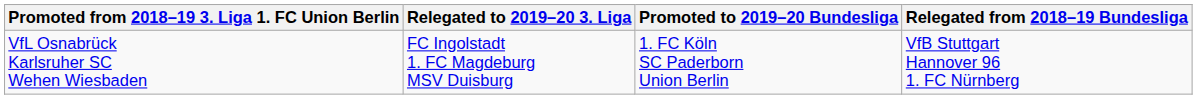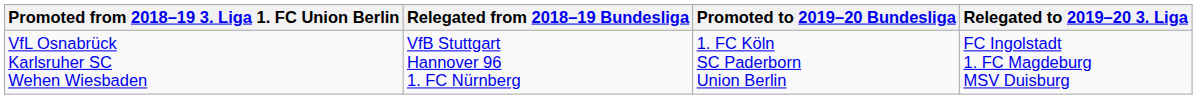 <table class="wikitable">
 <tr>
 <th>Promoted from <a href='#'>2018–19 3. Liga</a> 1. FC Union Berlin</th>
+<th>Relegated from <a href='#'>2018–19 Bundesliga</a></th>
+<th>Promoted to <a href='#'>2019–20 Bundesliga</a></th>
 <th>Relegated to <a href='#'>2019–20 3. Liga</a></th>
-<th>Promoted to <a href='#'>2019–20 Bundesliga</a></th>
-<th>Relegated from <a href='#'>2018–19 Bundesliga</a></th>
 </tr>
 <tr>
 <td><a href='#'>VfL Osnabrück</a><br><a href='#'>Karlsruher SC</a><br><a href='#'>Wehen Wiesbaden</a></td>
+<td><a href='#'>VfB Stuttgart</a><br><a href='#'>Hannover 96</a><br><a href='#'>1. FC Nürnberg</a></td>
+<td><a href='#'>1. FC Köln</a><br><a href='#'>SC Paderborn</a><br><a href='#'>Union Berlin</a></td>
 <td><a href='#'>FC Ingolstadt</a><br><a href='#'>1. FC Magdeburg</a><br><a href='#'>MSV Duisburg</a></td>
-<td><a href='#'>1. FC Köln</a><br><a href='#'>SC Paderborn</a><br><a href='#'>Union Berlin</a></td>
-<td><a href='#'>VfB Stuttgart</a><br><a href='#'>Hannover 96</a><br><a href='#'>1. FC Nürnberg</a></td>
 </tr>
 </table>
